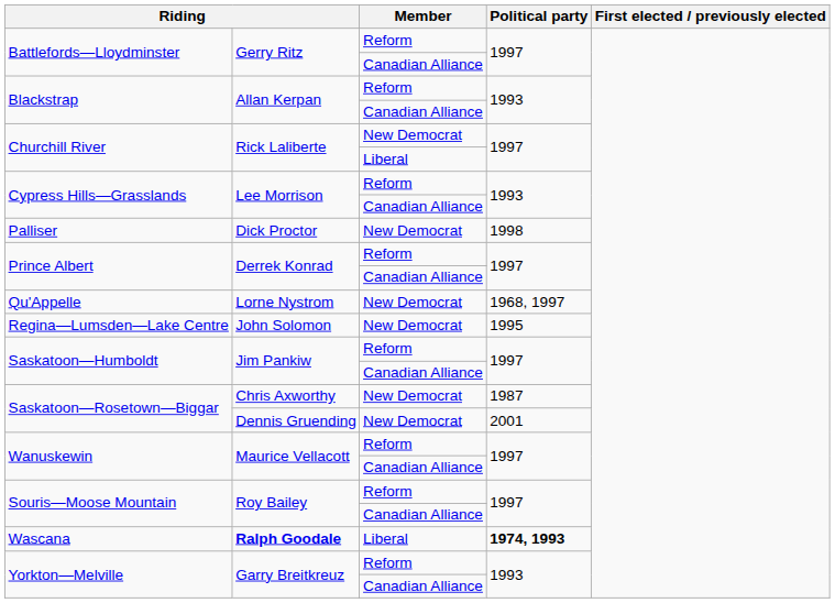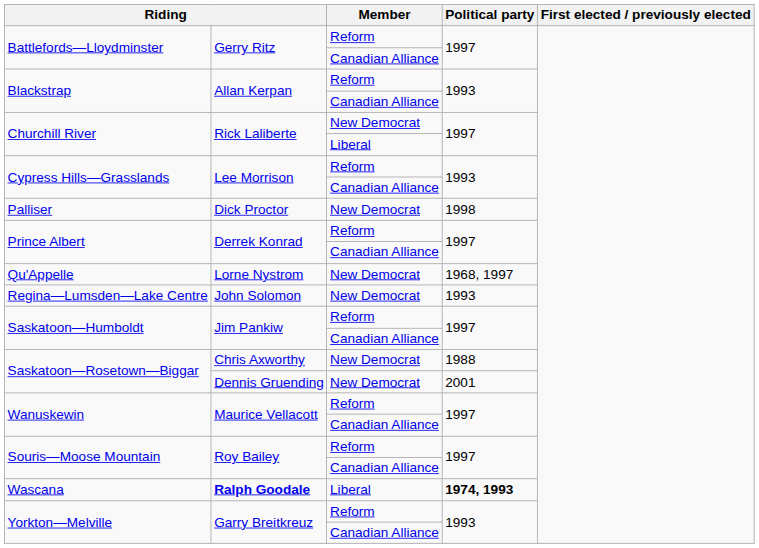 <table class="wikitable">
 <tr>
 <th colspan="2">Riding</th>
 <th>Member</th>
 <th>Political party</th>
 <th>First elected / previously elected</th>
 </tr>
 <tr>
 <td rowspan="2"><a href='#'>Battlefords—Lloydminster</a></td>
 <td rowspan="2"><a href='#'>Gerry Ritz</a></td>
 <td><a href='#'>Reform</a></td>
 <td rowspan="2">1997</td>
 </tr>
 <tr>
 <td><a href='#'>Canadian Alliance</a></td>
 </tr>
 <tr>
 <td rowspan="2"><a href='#'>Blackstrap</a></td>
 <td rowspan="2"><a href='#'>Allan Kerpan</a></td>
 <td><a href='#'>Reform</a></td>
 <td rowspan="2">1993</td>
 </tr>
 <tr>
 <td><a href='#'>Canadian Alliance</a></td>
 </tr>
 <tr>
 <td rowspan="2"><a href='#'>Churchill River</a></td>
 <td rowspan="2"><a href='#'>Rick Laliberte</a></td>
 <td><a href='#'>New Democrat</a></td>
 <td rowspan="2">1997</td>
 </tr>
 <tr>
 <td><a href='#'>Liberal</a></td>
 </tr>
 <tr>
 <td rowspan="2"><a href='#'>Cypress Hills—Grasslands</a></td>
 <td rowspan="2"><a href='#'>Lee Morrison</a></td>
 <td><a href='#'>Reform</a></td>
 <td rowspan="2">1993</td>
 </tr>
 <tr>
 <td><a href='#'>Canadian Alliance</a></td>
 </tr>
 <tr>
 <td><a href='#'>Palliser</a></td>
 <td><a href='#'>Dick Proctor</a></td>
 <td><a href='#'>New Democrat</a></td>
 <td>1998</td>
 </tr>
 <tr>
 <td rowspan="2"><a href='#'>Prince Albert</a></td>
 <td rowspan="2"><a href='#'>Derrek Konrad</a></td>
 <td><a href='#'>Reform</a></td>
 <td rowspan="2">1997</td>
 </tr>
 <tr>
 <td><a href='#'>Canadian Alliance</a></td>
 </tr>
 <tr>
 <td><a href='#'>Qu'Appelle</a></td>
 <td><a href='#'>Lorne Nystrom</a></td>
 <td><a href='#'>New Democrat</a></td>
 <td>1968, 1997</td>
 </tr>
 <tr>
 <td><a href='#'>Regina—Lumsden—Lake Centre</a></td>
 <td><a href='#'>John Solomon</a></td>
 <td><a href='#'>New Democrat</a></td>
-<td>1995</td>
+<td>1993</td>
 </tr>
 <tr>
 <td rowspan="2"><a href='#'>Saskatoon—Humboldt</a></td>
 <td rowspan="2"><a href='#'>Jim Pankiw</a></td>
 <td><a href='#'>Reform</a></td>
 <td rowspan="2">1997</td>
 </tr>
 <tr>
 <td><a href='#'>Canadian Alliance</a></td>
 </tr>
 <tr>
 <td rowspan="2"><a href='#'>Saskatoon—Rosetown—Biggar</a></td>
 <td><a href='#'>Chris Axworthy</a></td>
 <td><a href='#'>New Democrat</a></td>
-<td>1987</td>
+<td>1988</td>
 </tr>
 <tr>
 <td><a href='#'>Dennis Gruending</a></td>
 <td><a href='#'>New Democrat</a></td>
 <td>2001</td>
 </tr>
 <tr>
 <td rowspan="2"><a href='#'>Wanuskewin</a></td>
 <td rowspan="2"><a href='#'>Maurice Vellacott</a></td>
 <td><a href='#'>Reform</a></td>
 <td rowspan="2">1997</td>
 </tr>
 <tr>
 <td><a href='#'>Canadian Alliance</a></td>
 </tr>
 <tr>
 <td rowspan="2"><a href='#'>Souris—Moose Mountain</a></td>
 <td rowspan="2"><a href='#'>Roy Bailey</a></td>
 <td><a href='#'>Reform</a></td>
 <td rowspan="2">1997</td>
 </tr>
 <tr>
 <td><a href='#'>Canadian Alliance</a></td>
 </tr>
 <tr>
 <td><a href='#'>Wascana</a></td>
 <td><strong><a href='#'>Ralph Goodale</a></strong></td>
 <td><a href='#'>Liberal</a></td>
 <td><strong>1974, 1993</strong></td>
 </tr>
 <tr>
 <td rowspan="2"><a href='#'>Yorkton—Melville</a></td>
 <td rowspan="2"><a href='#'>Garry Breitkreuz</a></td>
 <td><a href='#'>Reform</a></td>
 <td rowspan="2">1993</td>
 </tr>
 <tr>
 <td><a href='#'>Canadian Alliance</a></td>
 </tr>
 </table>
